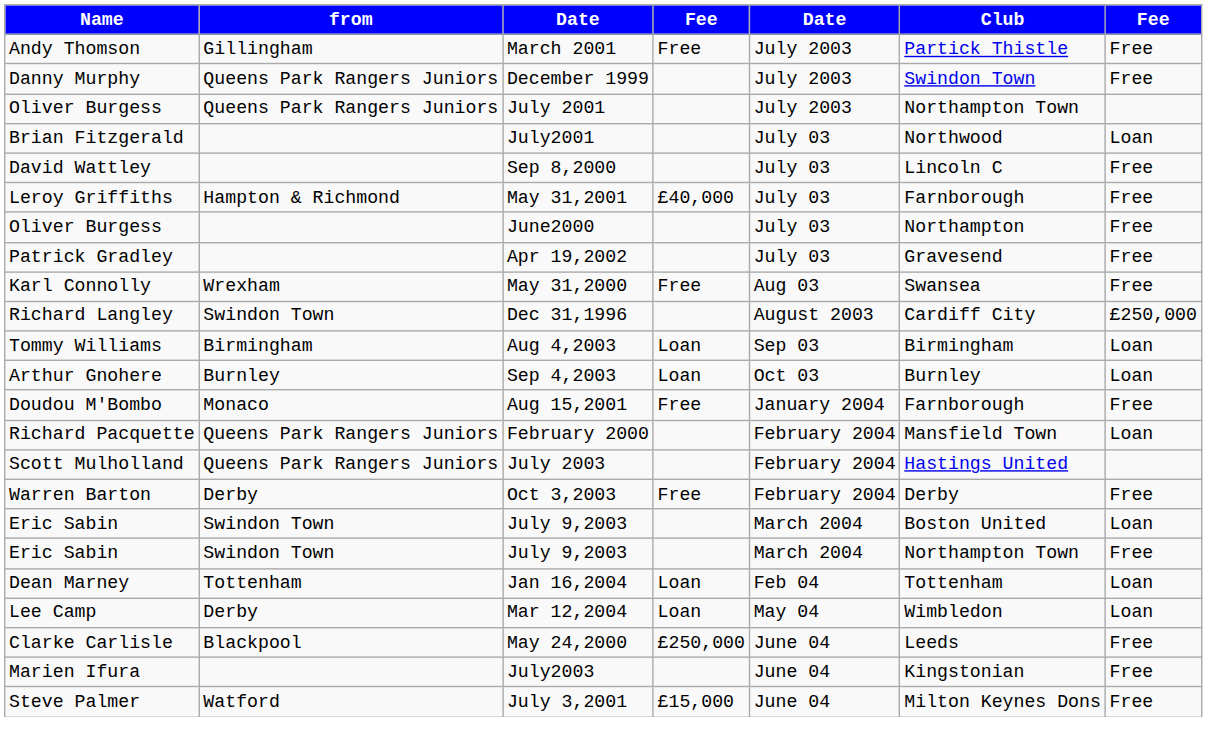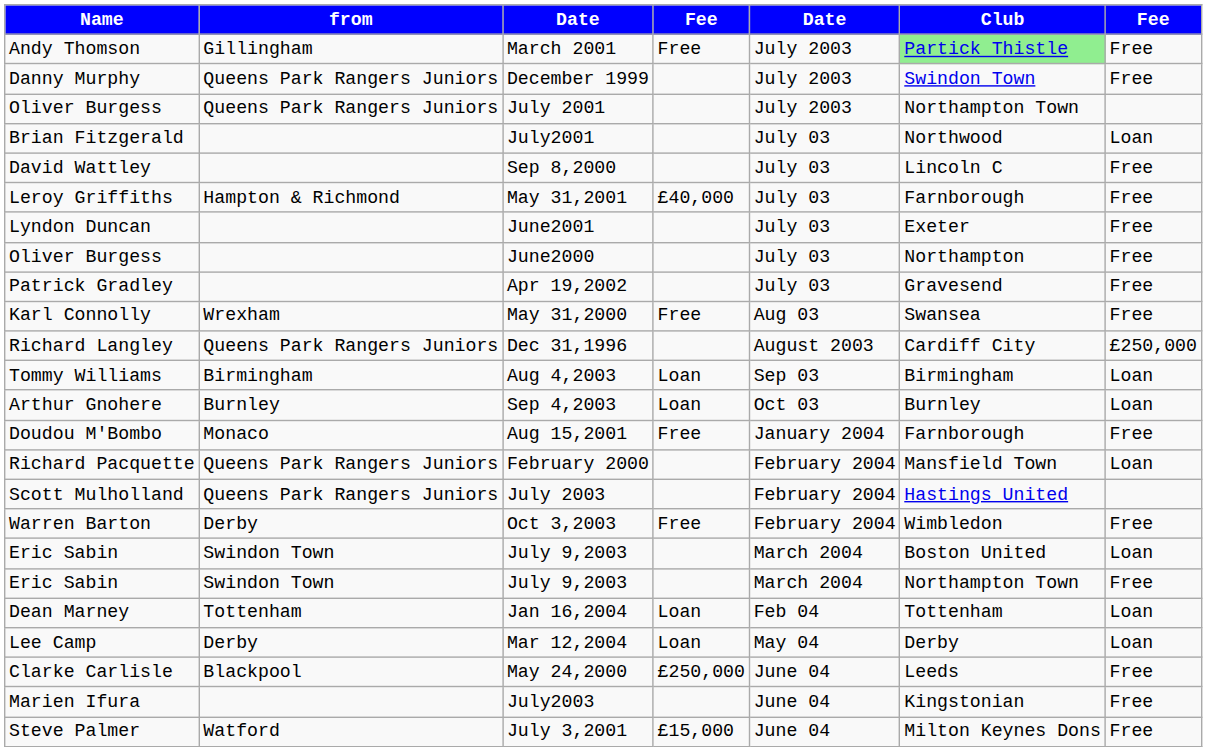 <table class="wikitable">
 <tr>
 <th style="background:#0000FF; color:#FFFFFF; text-align:center;"><strong>Name</strong></th>
 <th style="background:#0000FF; color:#FFFFFF; text-align:center;">from</th>
 <th style="background:#0000FF; color:#FFFFFF; text-align:center;">Date</th>
 <th style="background:#0000FF; color:#FFFFFF; text-align:center;">Fee</th>
 <th style="background:#0000FF; color:#FFFFFF; text-align:center;"><strong>Date</strong></th>
 <th style="background:#0000FF; color:#FFFFFF; text-align:center;">Club</th>
 <th style="background:#0000FF; color:#FFFFFF; text-align:center;"><strong>Fee</strong></th>
 </tr>
 <tr>
 <td>Andy Thomson</td>
 <td>Gillingham</td>
 <td>March 2001</td>
 <td>Free</td>
 <td>July 2003</td>
-<td><a href='#'>Partick Thistle</a></td>
+<td style="background: lightgreen;"><a href='#'>Partick Thistle</a></td>
 <td>Free</td>
 </tr>
 <tr>
 <td>Danny Murphy</td>
 <td>Queens Park Rangers Juniors</td>
 <td>December 1999</td>
 <td></td>
 <td>July 2003</td>
 <td><a href='#'>Swindon Town</a></td>
 <td>Free</td>
 </tr>
 <tr>
 <td>Oliver Burgess</td>
 <td>Queens Park Rangers Juniors</td>
 <td>July 2001</td>
 <td></td>
 <td>July 2003</td>
 <td>Northampton Town</td>
 <td></td>
 </tr>
 <tr>
 <td>Brian Fitzgerald</td>
 <td></td>
 <td>July2001</td>
 <td></td>
 <td>July 03</td>
 <td>Northwood</td>
 <td>Loan</td>
 </tr>
 <tr>
 <td>David Wattley</td>
 <td></td>
 <td>Sep 8,2000</td>
 <td></td>
 <td>July 03</td>
 <td>Lincoln C</td>
 <td>Free</td>
 </tr>
 <tr>
 <td>Leroy Griffiths</td>
 <td>Hampton & Richmond</td>
 <td>May 31,2001</td>
 <td>£40,000</td>
 <td>July 03</td>
 <td>Farnborough</td>
 <td>Free</td>
 </tr>
 <tr>
+<td>Lyndon Duncan</td>
+<td></td>
+<td>June2001</td>
+<td></td>
+<td>July 03</td>
+<td>Exeter</td>
+<td>Free</td>
+</tr>
+<tr>
 <td>Oliver Burgess</td>
 <td></td>
 <td>June2000</td>
 <td></td>
 <td>July 03</td>
 <td>Northampton</td>
 <td>Free</td>
 </tr>
 <tr>
 <td>Patrick Gradley</td>
 <td></td>
 <td>Apr 19,2002</td>
 <td></td>
 <td>July 03</td>
 <td>Gravesend</td>
 <td>Free</td>
 </tr>
 <tr>
 <td>Karl Connolly</td>
 <td>Wrexham</td>
 <td>May 31,2000</td>
 <td>Free</td>
 <td>Aug 03</td>
 <td>Swansea</td>
 <td>Free</td>
 </tr>
 <tr>
 <td>Richard Langley</td>
-<td>Swindon Town</td>
+<td>Queens Park Rangers Juniors</td>
 <td>Dec 31,1996</td>
 <td></td>
 <td>August 2003</td>
 <td>Cardiff City</td>
 <td>£250,000</td>
 </tr>
 <tr>
 <td>Tommy Williams</td>
 <td>Birmingham</td>
 <td>Aug 4,2003</td>
 <td>Loan</td>
 <td>Sep 03</td>
 <td>Birmingham</td>
 <td>Loan</td>
 </tr>
 <tr>
 <td>Arthur Gnohere</td>
 <td>Burnley</td>
 <td>Sep 4,2003</td>
 <td>Loan</td>
 <td>Oct 03</td>
 <td>Burnley</td>
 <td>Loan</td>
 </tr>
 <tr>
 <td>Doudou M'Bombo</td>
 <td>Monaco</td>
 <td>Aug 15,2001</td>
 <td>Free</td>
 <td>January 2004</td>
 <td>Farnborough</td>
 <td>Free</td>
 </tr>
 <tr>
 <td>Richard Pacquette</td>
 <td>Queens Park Rangers Juniors</td>
 <td>February 2000</td>
 <td></td>
 <td>February 2004</td>
 <td>Mansfield Town</td>
 <td>Loan</td>
 </tr>
 <tr>
 <td>Scott Mulholland</td>
 <td>Queens Park Rangers Juniors</td>
 <td>July 2003</td>
 <td></td>
 <td>February 2004</td>
 <td><a href='#'>Hastings United</a></td>
 <td></td>
 </tr>
 <tr>
 <td>Warren Barton</td>
 <td>Derby</td>
 <td>Oct 3,2003</td>
 <td>Free</td>
 <td>February 2004</td>
-<td>Derby</td>
+<td>Wimbledon</td>
 <td>Free</td>
 </tr>
 <tr>
 <td>Eric Sabin</td>
 <td>Swindon Town</td>
 <td>July 9,2003</td>
 <td></td>
 <td>March 2004</td>
 <td>Boston United</td>
 <td>Loan</td>
 </tr>
 <tr>
 <td>Eric Sabin</td>
 <td>Swindon Town</td>
 <td>July 9,2003</td>
 <td></td>
 <td>March 2004</td>
 <td>Northampton Town</td>
 <td>Free</td>
 </tr>
 <tr>
 <td>Dean Marney</td>
 <td>Tottenham</td>
 <td>Jan 16,2004</td>
 <td>Loan</td>
 <td>Feb 04</td>
 <td>Tottenham</td>
 <td>Loan</td>
 </tr>
 <tr>
 <td>Lee Camp</td>
 <td>Derby</td>
 <td>Mar 12,2004</td>
 <td>Loan</td>
 <td>May 04</td>
-<td>Wimbledon</td>
+<td>Derby</td>
 <td>Loan</td>
 </tr>
 <tr>
 <td>Clarke Carlisle</td>
 <td>Blackpool</td>
 <td>May 24,2000</td>
 <td>£250,000</td>
 <td>June 04</td>
 <td>Leeds</td>
 <td>Free</td>
 </tr>
 <tr>
 <td>Marien Ifura</td>
 <td></td>
 <td>July2003</td>
 <td></td>
 <td>June 04</td>
 <td>Kingstonian</td>
 <td>Free</td>
 </tr>
 <tr>
 <td>Steve Palmer</td>
 <td>Watford</td>
 <td>July 3,2001</td>
 <td>£15,000</td>
 <td>June 04</td>
 <td>Milton Keynes Dons</td>
 <td>Free</td>
 </tr>
 </table>
